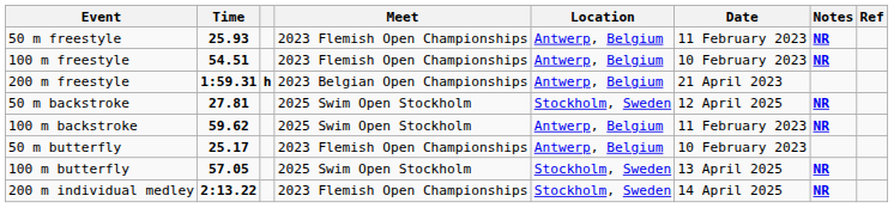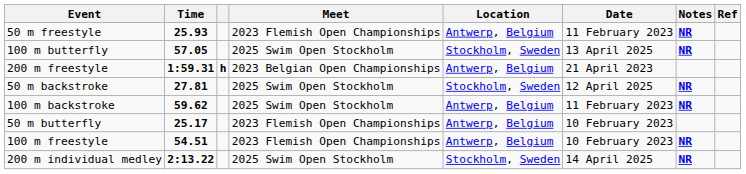 <table class="wikitable">
 <tr>
 <th>Event</th>
 <th>Time</th>
 <th></th>
 <th>Meet</th>
 <th>Location</th>
 <th>Date</th>
 <th>Notes</th>
 <th>Ref</th>
 </tr>
 <tr>
 <td>50 m freestyle</td>
 <td style="text-align:center;"><strong>25.93</strong></td>
 <td></td>
 <td>2023 Flemish Open Championships</td>
 <td><a href='#'>Antwerp</a>, <a href='#'>Belgium</a></td>
 <td>11 February 2023</td>
 <td><strong><a href='#'>NR</a></strong></td>
 <td style="text-align:center;"></td>
 </tr>
 <tr>
-<td>100 m freestyle</td>
-<td style="text-align:center;"><strong>54.51</strong></td>
+<td>100 m butterfly</td>
+<td style="text-align:center;"><strong>57.05</strong></td>
 <td></td>
-<td>2023 Flemish Open Championships</td>
-<td><a href='#'>Antwerp</a>, <a href='#'>Belgium</a></td>
-<td>10 February 2023</td>
+<td>2025 Swim Open Stockholm</td>
+<td><a href='#'>Stockholm</a>, <a href='#'>Sweden</a></td>
+<td>13 April 2025</td>
 <td><strong><a href='#'>NR</a></strong></td>
 <td style="text-align:center;"></td>
 </tr>
 <tr>
 <td>200 m freestyle</td>
 <td style="text-align:center;"><strong>1:59.31</strong></td>
 <td><strong>h</strong></td>
 <td>2023 Belgian Open Championships</td>
 <td><a href='#'>Antwerp</a>, <a href='#'>Belgium</a></td>
 <td>21 April 2023</td>
 <td></td>
 <td style="text-align:center;"></td>
 </tr>
 <tr>
 <td>50 m backstroke</td>
 <td style="text-align:center;"><strong>27.81</strong></td>
 <td></td>
 <td>2025 Swim Open Stockholm</td>
 <td><a href='#'>Stockholm</a>, <a href='#'>Sweden</a></td>
 <td>12 April 2025</td>
 <td><strong><a href='#'>NR</a></strong></td>
 <td style="text-align:center;"></td>
 </tr>
 <tr>
 <td>100 m backstroke</td>
 <td style="text-align:center;"><strong>59.62</strong></td>
 <td></td>
 <td>2025 Swim Open Stockholm</td>
 <td><a href='#'>Antwerp</a>, <a href='#'>Belgium</a></td>
 <td>11 February 2023</td>
 <td><strong><a href='#'>NR</a></strong></td>
 <td style="text-align:center;"></td>
 </tr>
 <tr>
 <td>50 m butterfly</td>
 <td style="text-align:center;"><strong>25.17</strong></td>
 <td></td>
 <td>2023 Flemish Open Championships</td>
 <td><a href='#'>Antwerp</a>, <a href='#'>Belgium</a></td>
 <td>10 February 2023</td>
 <td></td>
 <td style="text-align:center;"></td>
 </tr>
 <tr>
-<td>100 m butterfly</td>
-<td style="text-align:center;"><strong>57.05</strong></td>
+<td>100 m freestyle</td>
+<td style="text-align:center;"><strong>54.51</strong></td>
 <td></td>
-<td>2025 Swim Open Stockholm</td>
-<td><a href='#'>Stockholm</a>, <a href='#'>Sweden</a></td>
-<td>13 April 2025</td>
+<td>2023 Flemish Open Championships</td>
+<td><a href='#'>Antwerp</a>, <a href='#'>Belgium</a></td>
+<td>10 February 2023</td>
 <td><strong><a href='#'>NR</a></strong></td>
 <td style="text-align:center;"></td>
 </tr>
 <tr>
 <td>200 m individual medley</td>
 <td style="text-align:center;"><strong>2:13.22</strong></td>
 <td></td>
-<td>2023 Flemish Open Championships</td>
+<td>2025 Swim Open Stockholm</td>
 <td><a href='#'>Stockholm</a>, <a href='#'>Sweden</a></td>
 <td>14 April 2025</td>
 <td><strong><a href='#'>NR</a></strong></td>
 <td style="text-align:center;"></td>
 </tr>
 </table>
